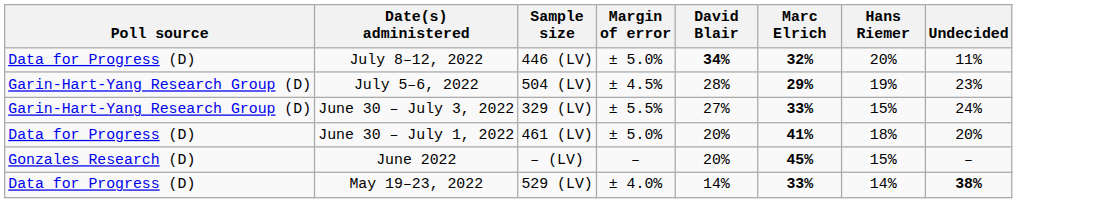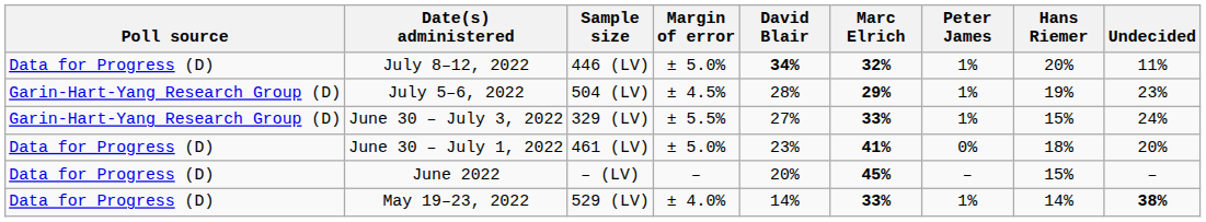 <table class="wikitable" style="font-size:90%;text-align:center;">
 <tr valign=bottom>
 <th>Poll source</th>
 <th>Date(s)<br>administered</th>
 <th>Sample<br>size</th>
 <th>Margin<br>of error</th>
 <th style="width:60px;">David<br>Blair</th>
 <th style="width:60px;">Marc<br>Elrich</th>
+<th style="width:60px;">Peter<br>James</th>
 <th style="width:60px;">Hans<br>Riemer</th>
 <th>Undecided</th>
 </tr>
 <tr>
 <td style="text-align:left;"><a href='#'>Data for Progress</a> (D)</td>
 <td>July 8–12, 2022</td>
 <td>446 (LV)</td>
 <td>± 5.0%</td>
 <td><strong>34%</strong></td>
 <td><strong>32%</strong></td>
+<td>1%</td>
 <td>20%</td>
 <td>11%</td>
 </tr>
 <tr>
 <td style="text-align:left;"><a href='#'>Garin-Hart-Yang Research Group</a> (D)</td>
 <td>July 5–6, 2022</td>
 <td>504 (LV)</td>
 <td>± 4.5%</td>
 <td>28%</td>
 <td><strong>29%</strong></td>
+<td>1%</td>
 <td>19%</td>
 <td>23%</td>
 </tr>
 <tr>
 <td style="text-align:left;"><a href='#'>Garin-Hart-Yang Research Group</a> (D)</td>
 <td>June 30 – July 3, 2022</td>
 <td>329 (LV)</td>
 <td>± 5.5%</td>
 <td>27%</td>
 <td><strong>33%</strong></td>
+<td>1%</td>
 <td>15%</td>
 <td>24%</td>
 </tr>
 <tr>
 <td style="text-align:left;"><a href='#'>Data for Progress</a> (D)</td>
 <td>June 30 – July 1, 2022</td>
 <td>461 (LV)</td>
 <td>± 5.0%</td>
-<td>20%</td>
+<td>23%</td>
 <td><strong>41%</strong></td>
+<td>0%</td>
 <td>18%</td>
 <td>20%</td>
 </tr>
 <tr>
-<td style="text-align:left;"><a href='#'>Gonzales Research</a> (D)</td>
+<td style="text-align:left;"><a href='#'>Data for Progress</a> (D)</td>
 <td>June 2022</td>
 <td>– (LV)</td>
 <td>–</td>
 <td>20%</td>
 <td><strong>45%</strong></td>
+<td>–</td>
 <td>15%</td>
 <td>–</td>
 </tr>
 <tr>
 <td style="text-align:left;"><a href='#'>Data for Progress</a> (D)</td>
 <td>May 19–23, 2022</td>
 <td>529 (LV)</td>
 <td>± 4.0%</td>
 <td>14%</td>
 <td><strong>33%</strong></td>
+<td>1%</td>
 <td>14%</td>
 <td><strong>38%</strong></td>
 </tr>
 </table>
